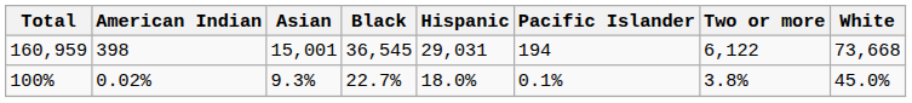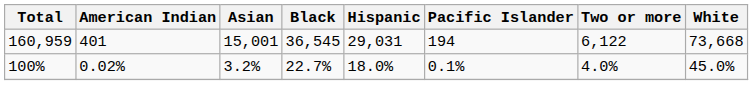 <table class="wikitable">
 <tr>
 <th>Total</th>
 <th>American Indian</th>
 <th>Asian</th>
 <th>Black</th>
 <th>Hispanic</th>
 <th>Pacific Islander</th>
 <th>Two or more</th>
 <th>White</th>
 </tr>
 <tr>
 <td>160,959</td>
-<td>398</td>
+<td>401</td>
 <td>15,001</td>
 <td>36,545</td>
 <td>29,031</td>
 <td>194</td>
 <td>6,122</td>
 <td>73,668</td>
 </tr>
 <tr>
 <td>100%</td>
 <td>0.02%</td>
-<td>9.3%</td>
+<td>3.2%</td>
 <td>22.7%</td>
 <td>18.0%</td>
 <td>0.1%</td>
-<td>3.8%</td>
+<td>4.0%</td>
 <td>45.0%</td>
 </tr>
 <tr>
 </tr>
 </table>
